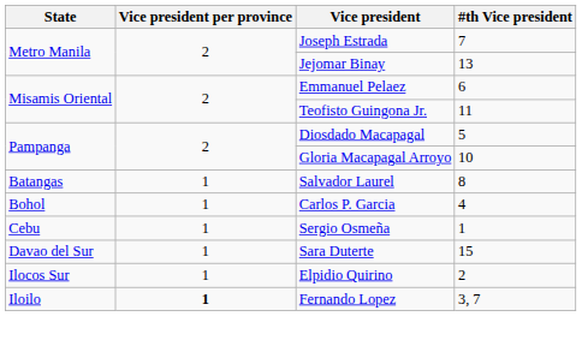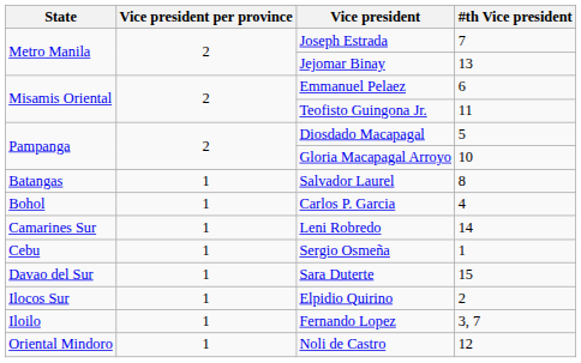 <table class="sortable wikitable" style="text-align: left;">
 <tr>
 <th>State</th>
 <th>Vice president per province</th>
 <th>Vice president</th>
 <th>#th Vice president</th>
 </tr>
 <tr>
 <td rowspan="2"><a href='#'>Metro Manila</a></td>
 <td rowspan="2" align="center">2</td>
 <td><a href='#'>Joseph Estrada</a></td>
 <td>7</td>
 </tr>
 <tr>
 <td><a href='#'>Jejomar Binay</a></td>
 <td>13</td>
 </tr>
 <tr>
 <td rowspan="2"><a href='#'>Misamis Oriental</a></td>
 <td rowspan="2" align="center">2</td>
 <td><a href='#'>Emmanuel Pelaez</a></td>
 <td>6</td>
 </tr>
 <tr>
 <td><a href='#'>Teofisto Guingona Jr.</a></td>
 <td>11</td>
 </tr>
 <tr>
 <td rowspan="2"><a href='#'>Pampanga</a></td>
 <td rowspan="2" align="center">2</td>
 <td><a href='#'>Diosdado Macapagal</a></td>
 <td>5</td>
 </tr>
 <tr>
 <td><a href='#'>Gloria Macapagal Arroyo</a></td>
 <td>10</td>
 </tr>
 <tr>
 <td><a href='#'>Batangas</a></td>
 <td align="center">1</td>
 <td><a href='#'>Salvador Laurel</a></td>
 <td>8</td>
 </tr>
 <tr>
 <td><a href='#'>Bohol</a></td>
 <td align="center">1</td>
 <td><a href='#'>Carlos P. Garcia</a></td>
 <td>4</td>
 </tr>
 <tr>
+<td><a href='#'>Camarines Sur</a></td>
+<td align="center">1</td>
+<td><a href='#'>Leni Robredo</a></td>
+<td>14</td>
+</tr>
+<tr>
 <td><a href='#'>Cebu</a></td>
 <td align="center">1</td>
 <td><a href='#'>Sergio Osmeña</a></td>
 <td>1</td>
 </tr>
 <tr>
 <td><a href='#'>Davao del Sur</a></td>
 <td align="center">1</td>
 <td><a href='#'>Sara Duterte</a></td>
 <td>15</td>
 </tr>
 <tr>
 <td><a href='#'>Ilocos Sur</a></td>
 <td align="center">1</td>
 <td><a href='#'>Elpidio Quirino</a></td>
 <td>2</td>
 </tr>
 <tr>
 <td><a href='#'>Iloilo</a></td>
-<td align="center"><strong>1</strong></td>
+<td align="center">1</td>
 <td><a href='#'>Fernando Lopez</a></td>
 <td>3, 7</td>
 </tr>
+<tr>
+<td><a href='#'>Oriental Mindoro</a></td>
+<td align="center">1</td>
+<td><a href='#'>Noli de Castro</a></td>
+<td>12</td>
+</tr>
 </table>
